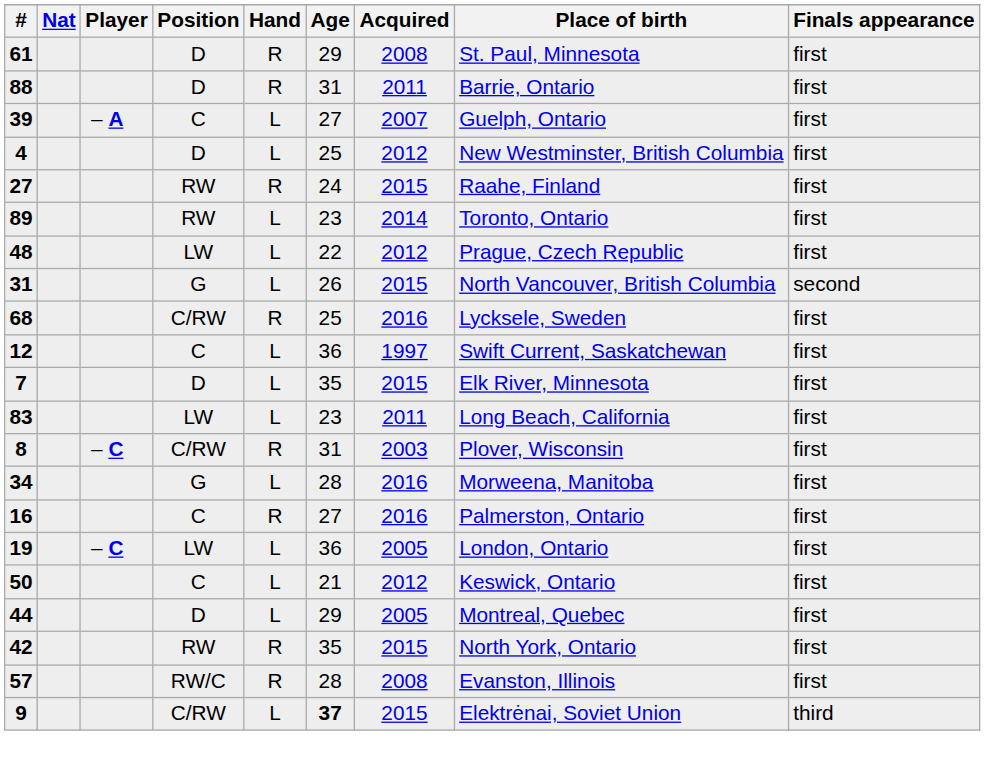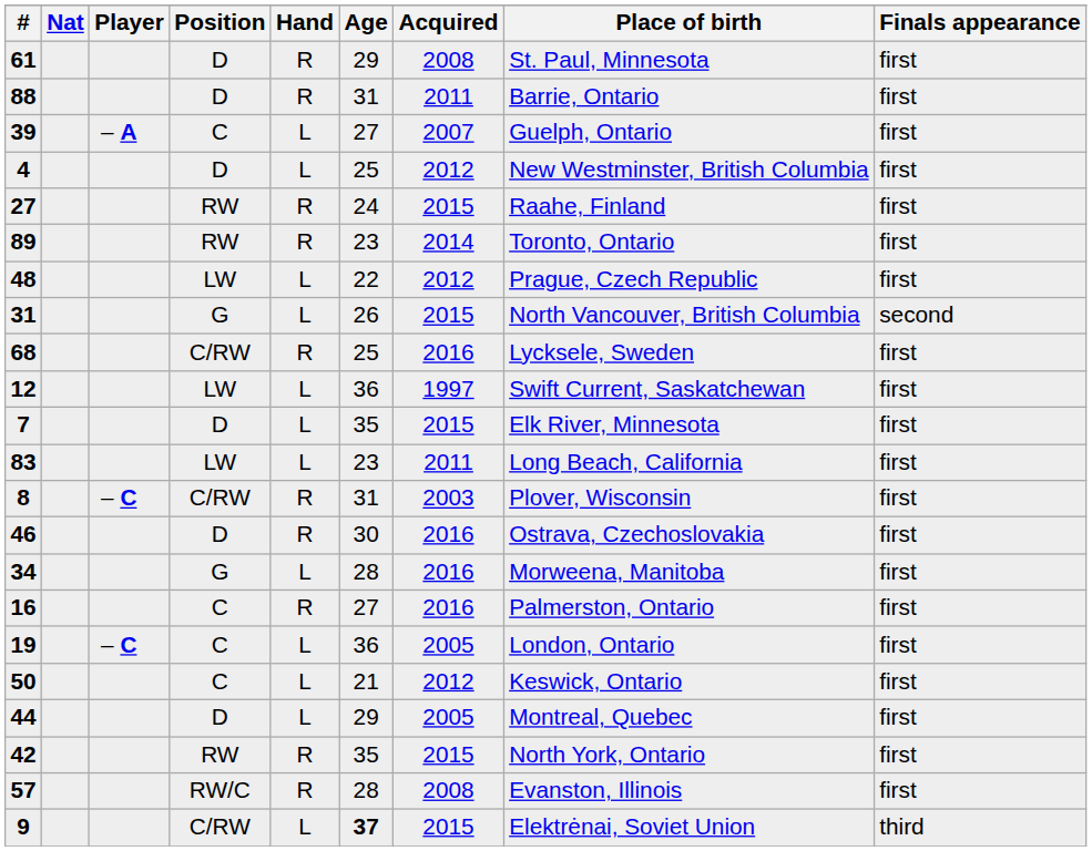 <table class="sortable wikitable">
 <tr style="text-align:center;">
 </tr>
 <tr style="background:#dddddd;">
 <th>#</th>
 <th><a href='#'>Nat</a></th>
 <th>Player</th>
 <th>Position</th>
 <th>Hand</th>
 <th>Age</th>
 <th>Acquired</th>
 <th class="unsortable">Place of birth</th>
 <th class="unsortable">Finals appearance</th>
 </tr>
 <tr style="background:#eeeeee; text-align:center">
 <td><strong>61</strong></td>
 <td></td>
 <td align="left"></td>
 <td>D</td>
 <td>R</td>
 <td>29</td>
 <td><a href='#'>2008</a></td>
 <td align="left"><a href='#'>St. Paul, Minnesota</a></td>
 <td align="left">first</td>
 </tr>
 <tr style="background:#eeeeee; text-align:center">
 <td><strong>88</strong></td>
 <td></td>
 <td align="left"></td>
 <td>D</td>
 <td>R</td>
 <td>31</td>
 <td><a href='#'>2011</a></td>
 <td align="left"><a href='#'>Barrie, Ontario</a></td>
 <td align="left">first</td>
 </tr>
 <tr style="background:#eeeeee; text-align:center">
 <td><strong>39</strong></td>
 <td></td>
 <td align="left"> – <strong><a href='#'>A</a></strong></td>
 <td>C</td>
 <td>L</td>
 <td>27</td>
 <td><a href='#'>2007</a></td>
 <td align="left"><a href='#'>Guelph, Ontario</a></td>
 <td align="left">first</td>
 </tr>
 <tr style="background:#eeeeee; text-align:center">
 <td><strong>4</strong></td>
 <td></td>
 <td align="left"></td>
 <td>D</td>
 <td>L</td>
 <td>25</td>
 <td><a href='#'>2012</a></td>
 <td align="left"><a href='#'>New Westminster, British Columbia</a></td>
 <td align="left">first</td>
 </tr>
 <tr style="background:#eeeeee; text-align:center">
 <td><strong>27</strong></td>
 <td></td>
 <td align="left"></td>
 <td>RW</td>
 <td>R</td>
 <td>24</td>
 <td><a href='#'>2015</a></td>
 <td align="left"><a href='#'>Raahe, Finland</a></td>
 <td align="left">first</td>
 </tr>
 <tr style="background:#eeeeee; text-align:center">
 <td><strong>89</strong></td>
 <td></td>
 <td scope="row" style="text-align:left;"></td>
 <td>RW</td>
-<td>L</td>
+<td>R</td>
 <td>23</td>
 <td><a href='#'>2014</a></td>
 <td style="text-align:left;"><a href='#'>Toronto, Ontario</a></td>
 <td align="left">first</td>
 </tr>
 <tr style="background:#eeeeee; text-align:center">
 <td><strong>48</strong></td>
 <td></td>
 <td align="left"></td>
 <td>LW</td>
 <td>L</td>
 <td>22</td>
 <td><a href='#'>2012</a></td>
 <td align="left"><a href='#'>Prague, Czech Republic</a></td>
 <td align="left">first</td>
 </tr>
 <tr style="background:#eeeeee; text-align:center">
 <td><strong>31</strong></td>
 <td></td>
 <td align="left"></td>
 <td>G</td>
 <td>L</td>
 <td>26</td>
 <td><a href='#'>2015</a></td>
 <td align="left"><a href='#'>North Vancouver, British Columbia</a></td>
 <td align="left">second </td>
 </tr>
 <tr style="background:#eeeeee; text-align:center">
 <td><strong>68</strong></td>
 <td></td>
 <td align="left"></td>
 <td>C/RW</td>
 <td>R</td>
 <td>25</td>
 <td><a href='#'>2016</a></td>
 <td align="left"><a href='#'>Lycksele, Sweden</a></td>
 <td align="left">first</td>
 </tr>
 <tr style="background:#eeeeee; text-align:center">
 <td><strong>12</strong></td>
 <td></td>
 <td align="left"></td>
-<td>C</td>
+<td>LW</td>
 <td>L</td>
 <td>36</td>
 <td><a href='#'>1997</a></td>
 <td align="left"><a href='#'>Swift Current, Saskatchewan</a></td>
 <td align="left">first</td>
 </tr>
 <tr style="background:#eeeeee; text-align:center">
 <td><strong>7</strong></td>
 <td></td>
 <td align="left"></td>
 <td>D</td>
 <td>L</td>
 <td>35</td>
 <td><a href='#'>2015</a></td>
 <td align="left"><a href='#'>Elk River, Minnesota</a></td>
 <td align="left">first</td>
 </tr>
 <tr style="background:#eeeeee; text-align:center">
 <td><strong>83</strong></td>
 <td></td>
 <td align="left"></td>
 <td>LW</td>
 <td>L</td>
 <td>23</td>
 <td><a href='#'>2011</a></td>
 <td align="left"><a href='#'>Long Beach, California</a></td>
 <td align="left">first</td>
 </tr>
 <tr style="background:#eeeeee; text-align:center">
 <td><strong>8</strong></td>
 <td></td>
 <td align="left"> – <strong><a href='#'>C</a></strong></td>
 <td>C/RW</td>
 <td>R</td>
 <td>31</td>
 <td><a href='#'>2003</a></td>
 <td align="left"><a href='#'>Plover, Wisconsin</a></td>
 <td align="left">first</td>
 </tr>
 <tr style="background:#eeeeee; text-align:center">
+<td><strong>46</strong></td>
+<td></td>
+<td align="left"></td>
+<td>D</td>
+<td>R</td>
+<td>30</td>
+<td><a href='#'>2016</a></td>
+<td align="left"><a href='#'>Ostrava, Czechoslovakia</a></td>
+<td align="left">first</td>
+</tr>
+<tr style="background:#eeeeee; text-align:center">
 <td><strong>34</strong></td>
 <td></td>
 <td align="left"></td>
 <td>G</td>
 <td>L</td>
 <td>28</td>
 <td><a href='#'>2016</a></td>
 <td align="left"><a href='#'>Morweena, Manitoba</a></td>
 <td align="left">first</td>
 </tr>
 <tr style="background:#eeeeee; text-align:center">
 <td><strong>16</strong></td>
 <td></td>
 <td align="left"></td>
 <td>C</td>
 <td>R</td>
 <td>27</td>
 <td><a href='#'>2016</a></td>
 <td align="left"><a href='#'>Palmerston, Ontario</a></td>
 <td align="left">first</td>
 </tr>
 <tr style="background:#eeeeee; text-align:center">
 <td><strong>19</strong></td>
 <td></td>
 <td align="left"> – <strong><a href='#'>C</a></strong></td>
-<td>LW</td>
+<td>C</td>
 <td>L</td>
 <td>36</td>
 <td><a href='#'>2005</a></td>
 <td align="left"><a href='#'>London, Ontario</a></td>
 <td align="left">first</td>
 </tr>
 <tr style="background:#eeeeee; text-align:center">
 <td><strong>50</strong></td>
 <td></td>
 <td align="left"></td>
 <td>C</td>
 <td>L</td>
 <td>21</td>
 <td><a href='#'>2012</a></td>
 <td align="left"><a href='#'>Keswick, Ontario</a></td>
 <td align="left">first</td>
 </tr>
 <tr style="background:#eeeeee; text-align:center">
 <td><strong>44</strong></td>
 <td></td>
 <td align="left"></td>
 <td>D</td>
 <td>L</td>
 <td>29</td>
 <td><a href='#'>2005</a></td>
 <td align="left"><a href='#'>Montreal, Quebec</a></td>
 <td align="left">first</td>
 </tr>
 <tr style="background:#eeeeee; text-align:center">
 <td><strong>42</strong></td>
 <td></td>
 <td align="left"></td>
 <td>RW</td>
 <td>R</td>
 <td>35</td>
 <td><a href='#'>2015</a></td>
 <td align="left"><a href='#'>North York, Ontario</a></td>
 <td align="left">first</td>
 </tr>
 <tr style="background:#eeeeee; text-align:center">
 <td><strong>57</strong></td>
 <td></td>
 <td align="left"></td>
 <td>RW/C</td>
 <td>R</td>
 <td>28</td>
 <td><a href='#'>2008</a></td>
 <td align="left"><a href='#'>Evanston, Illinois</a></td>
 <td align="left">first</td>
 </tr>
 <tr style="background:#eeeeee; text-align:center">
 <td><strong>9</strong></td>
 <td></td>
 <td align="left"></td>
 <td>C/RW</td>
 <td>L</td>
 <td><strong>37</strong></td>
 <td><a href='#'>2015</a></td>
 <td align="left"><a href='#'>Elektrėnai, Soviet Union</a></td>
 <td align="left">third </td>
 </tr>
 </table>
